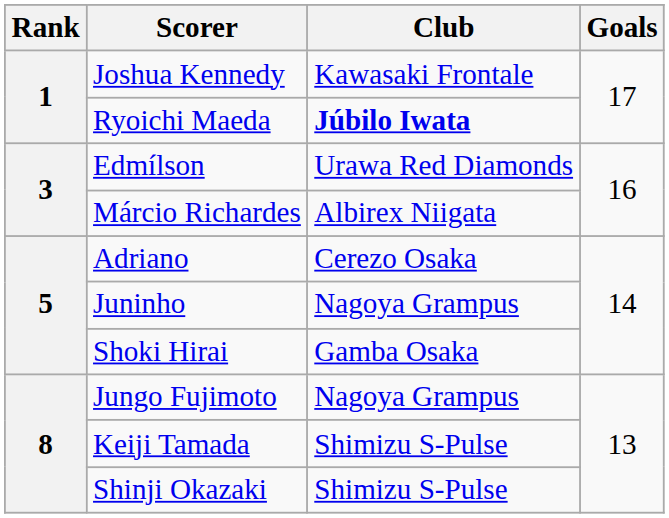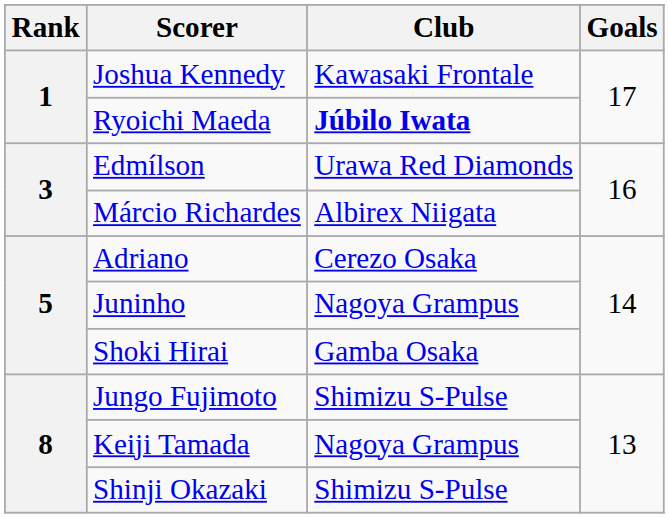 <table class="wikitable">
 <tr>
 <th>Rank</th>
 <th>Scorer</th>
 <th>Club</th>
 <th>Goals</th>
 </tr>
 <tr>
 <th rowspan=2>1</th>
 <td> <a href='#'>Joshua Kennedy</a></td>
 <td><a href='#'>Kawasaki Frontale</a></td>
 <td rowspan=2 align=center>17</td>
 </tr>
 <tr>
 <td> <a href='#'>Ryoichi Maeda</a></td>
 <td><strong><a href='#'>Júbilo Iwata</a></strong></td>
 </tr>
 <tr>
 <th rowspan=2>3</th>
 <td> <a href='#'>Edmílson</a></td>
 <td><a href='#'>Urawa Red Diamonds</a></td>
 <td rowspan=2 align=center>16</td>
 </tr>
 <tr>
 <td> <a href='#'>Márcio Richardes</a></td>
 <td><a href='#'>Albirex Niigata</a></td>
 </tr>
 <tr>
 <th rowspan=3>5</th>
 <td> <a href='#'>Adriano</a></td>
 <td><a href='#'>Cerezo Osaka</a></td>
 <td rowspan=3 align=center>14</td>
 </tr>
 <tr>
 <td> <a href='#'>Juninho</a></td>
 <td><a href='#'>Nagoya Grampus</a></td>
 </tr>
 <tr>
 <td> <a href='#'>Shoki Hirai</a></td>
 <td><a href='#'>Gamba Osaka</a></td>
 </tr>
 <tr>
 <th rowspan=3>8</th>
 <td> <a href='#'>Jungo Fujimoto</a></td>
-<td><a href='#'>Nagoya Grampus</a></td>
+<td><a href='#'>Shimizu S-Pulse</a></td>
 <td rowspan=3 align=center>13</td>
 </tr>
 <tr>
 <td> <a href='#'>Keiji Tamada</a></td>
-<td><a href='#'>Shimizu S-Pulse</a></td>
+<td><a href='#'>Nagoya Grampus</a></td>
 </tr>
 <tr>
 <td> <a href='#'>Shinji Okazaki</a></td>
 <td><a href='#'>Shimizu S-Pulse</a></td>
 </tr>
 </table>
